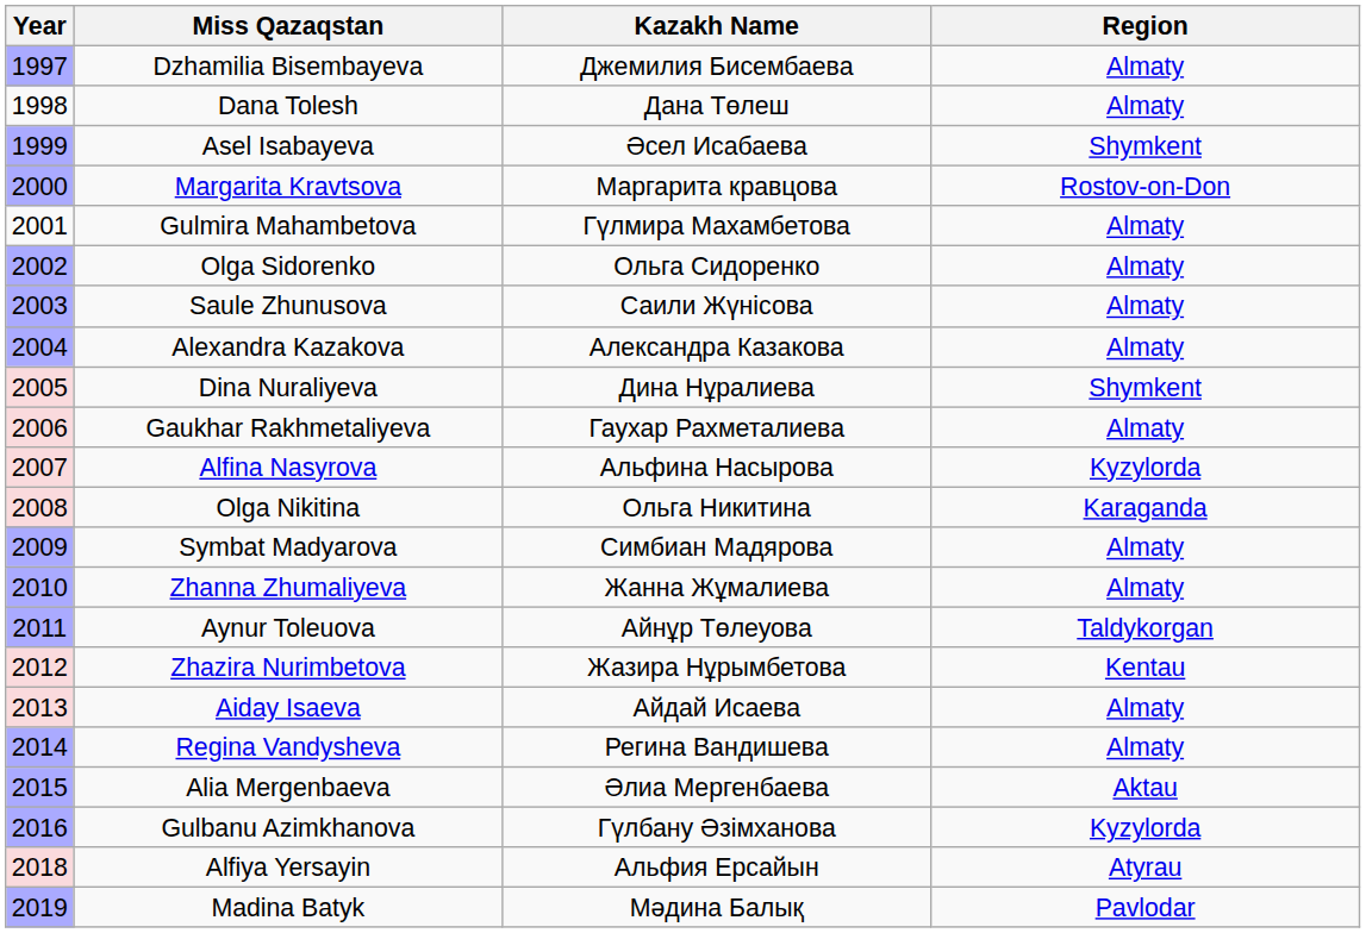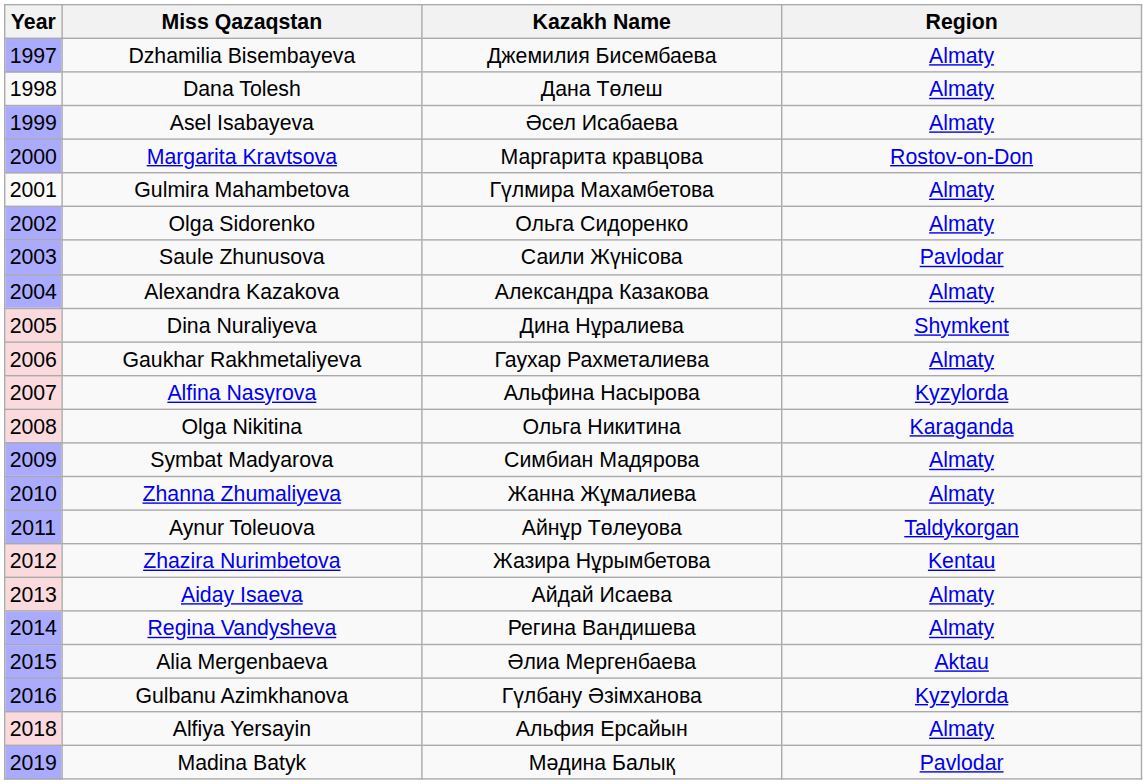 <table class="wikitable sortable" style="font-size:95%; text-align:center;">
 <tr>
 <th !width="60">Year</th>
 <th width="250">Miss Qazaqstan</th>
 <th width="250">Kazakh Name</th>
 <th width="250">Region</th>
 </tr>
 <tr>
 <td style="background:#AAAAFF;">1997</td>
 <td>Dzhamilia Bisembayeva</td>
 <td>Джемилия Бисембаева</td>
 <td><a href='#'>Almaty</a></td>
 </tr>
 <tr>
 <td>1998</td>
 <td>Dana Tolesh</td>
 <td>Дана Төлеш</td>
 <td><a href='#'>Almaty</a></td>
 </tr>
 <tr>
 <td style="background:#AAAAFF;">1999</td>
 <td>Asel Isabayeva</td>
 <td>Әсел Исабаева</td>
-<td><a href='#'>Shymkent</a></td>
+<td><a href='#'>Almaty</a></td>
 </tr>
 <tr>
 <td style="background:#AAAAFF;">2000</td>
 <td><a href='#'>Margarita Kravtsova</a></td>
 <td>Маргарита кравцова</td>
 <td><a href='#'>Rostov-on-Don</a></td>
 </tr>
 <tr>
 <td>2001</td>
 <td>Gulmira Mahambetova</td>
 <td>Гүлмира Махамбетова</td>
 <td><a href='#'>Almaty</a></td>
 </tr>
 <tr>
 <td style="background:#AAAAFF;">2002</td>
 <td>Olga Sidorenko</td>
 <td>Ольга Сидоренко</td>
 <td><a href='#'>Almaty</a></td>
 </tr>
 <tr>
 <td style="background:#AAAAFF;">2003</td>
 <td>Saule Zhunusova</td>
 <td>Саили Жүнісова</td>
-<td><a href='#'>Almaty</a></td>
+<td><a href='#'>Pavlodar</a></td>
 </tr>
 <tr>
 <td style="background:#AAAAFF;">2004</td>
 <td>Alexandra Kazakova</td>
 <td>Александра Казакова</td>
 <td><a href='#'>Almaty</a></td>
 </tr>
 <tr>
 <td style="background:#fadadd;">2005</td>
 <td>Dina Nuraliyeva</td>
 <td>Дина Нұралиева</td>
 <td><a href='#'>Shymkent</a></td>
 </tr>
 <tr>
 <td style="background:#fadadd;">2006</td>
 <td>Gaukhar Rakhmetaliyeva</td>
 <td>Гаухар Рахметалиева</td>
 <td><a href='#'>Almaty</a></td>
 </tr>
 <tr>
 <td style="background:#fadadd;">2007</td>
 <td><a href='#'>Alfina Nasyrova</a></td>
 <td>Альфина Насырова</td>
 <td><a href='#'>Kyzylorda</a></td>
 </tr>
 <tr>
 <td style="background:#fadadd;">2008</td>
 <td>Olga Nikitina</td>
 <td>Ольга Никитина</td>
 <td><a href='#'>Karaganda</a></td>
 </tr>
 <tr>
 <td style="background:#AAAAFF;">2009</td>
 <td>Symbat Madyarova</td>
 <td>Симбиан Мадярова</td>
 <td><a href='#'>Almaty</a></td>
 </tr>
 <tr>
 <td style="background:#AAAAFF;">2010</td>
 <td><a href='#'>Zhanna Zhumaliyeva</a></td>
 <td>Жанна Жұмалиева</td>
 <td><a href='#'>Almaty</a></td>
 </tr>
 <tr>
 <td style="background:#AAAAFF;">2011</td>
 <td>Aynur Toleuova</td>
 <td>Айнұр Төлеуова</td>
 <td><a href='#'>Taldykorgan</a></td>
 </tr>
 <tr>
 <td style="background:#fadadd;">2012</td>
 <td><a href='#'>Zhazira Nurimbetova</a></td>
 <td>Жазира Нұрымбетова</td>
 <td><a href='#'>Kentau</a></td>
 </tr>
 <tr>
 <td style="background:#fadadd;">2013</td>
 <td><a href='#'>Aiday Isaeva</a></td>
 <td>Айдай Исаева</td>
 <td><a href='#'>Almaty</a></td>
 </tr>
 <tr>
 <td style="background:#AAAAFF;">2014</td>
 <td><a href='#'>Regina Vandysheva</a></td>
 <td>Регина Вандишева</td>
 <td><a href='#'>Almaty</a></td>
 </tr>
 <tr>
 <td style="background:#AAAAFF;">2015</td>
 <td>Alia Mergenbaeva</td>
 <td>Әлиа Мергенбаева</td>
 <td><a href='#'>Aktau</a></td>
 </tr>
 <tr>
 <td style="background:#AAAAFF;">2016</td>
 <td>Gulbanu Azimkhanova</td>
 <td>Гүлбану Әзімханова</td>
 <td><a href='#'>Kyzylorda</a></td>
 </tr>
 <tr>
 <td style="background:#fadadd;">2018</td>
 <td>Alfiya Yersayin</td>
 <td>Альфия Ерсайын</td>
-<td><a href='#'>Atyrau</a></td>
+<td><a href='#'>Almaty</a></td>
 </tr>
 <tr>
 <td style="background:#AAAAFF;">2019</td>
 <td>Madina Batyk</td>
 <td>Мәдина Балық</td>
 <td><a href='#'>Pavlodar</a></td>
 </tr>
 </table>
